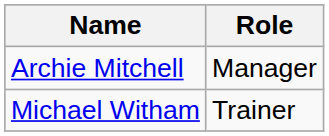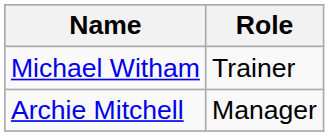 <table class="wikitable">
 <tr>
 <th>Name</th>
 <th>Role</th>
 </tr>
 <tr>
+<td> <a href='#'>Michael Witham</a></td>
+<td>Trainer</td>
+</tr>
+<tr>
 <td> <a href='#'>Archie Mitchell</a></td>
 <td>Manager</td>
 </tr>
-<tr>
-<td> <a href='#'>Michael Witham</a></td>
-<td>Trainer</td>
-</tr>
 </table>
